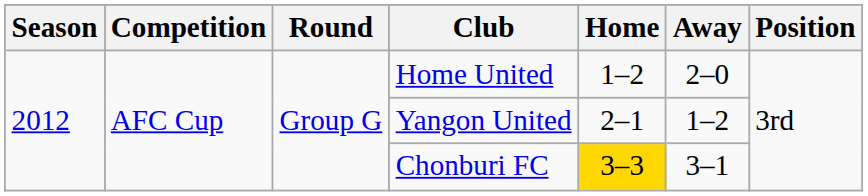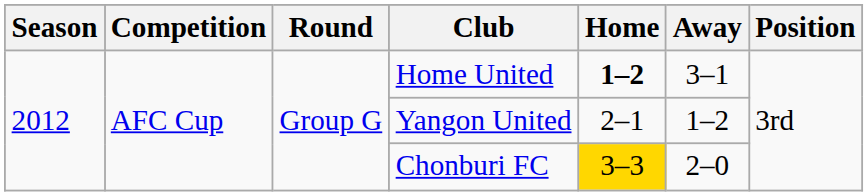 <table class="wikitable">
 <tr>
 <th>Season</th>
 <th>Competition</th>
 <th>Round</th>
 <th>Club</th>
 <th>Home</th>
 <th>Away</th>
 <th>Position</th>
 </tr>
 <tr>
 <td rowspan="3"><a href='#'>2012</a></td>
 <td rowspan="3"><a href='#'>AFC Cup</a></td>
 <td rowspan=3><a href='#'>Group G</a></td>
 <td> <a href='#'>Home United</a></td>
-<td style="text-align:center;">1–2</td>
-<td style="text-align:center;">2–0</td>
+<td style="text-align:center;"><strong>1–2</strong></td>
+<td style="text-align:center;">3–1</td>
 <td rowspan=3>3rd</td>
 </tr>
 <tr>
 <td> <a href='#'>Yangon United</a></td>
 <td style="text-align:center;">2–1</td>
 <td style="text-align:center;">1–2</td>
 </tr>
 <tr>
 <td> <a href='#'>Chonburi FC</a></td>
 <td style="background: gold; text-align:center;">3–3</td>
-<td style="text-align:center;">3–1</td>
+<td style="text-align:center;">2–0</td>
 </tr>
 </table>
